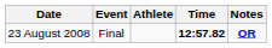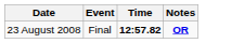 <table class=wikitable style=text-align:center>
 <tr>
 <th>Date</th>
 <th>Event</th>
-<th>Athlete</th>
 <th>Time</th>
 <th>Notes</th>
 </tr>
 <tr>
 <td>23 August 2008</td>
 <td>Final</td>
-<td align=left></td>
 <td><strong>12:57.82</strong></td>
 <td><strong><a href='#'>OR</a></strong></td>
 </tr>
 </table>
